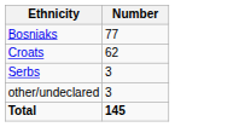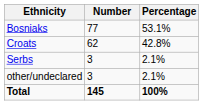 <table class="wikitable">
 <tr>
 <th width="100px">Ethnicity</th>
 <th width="80px">Number</th>
+<th width="80px">Percentage</th>
 </tr>
 <tr>
 <td><a href='#'>Bosniaks</a></td>
 <td>77</td>
+<td>53.1%</td>
 </tr>
 <tr>
 <td><a href='#'>Croats</a></td>
 <td>62</td>
+<td>42.8%</td>
 </tr>
 <tr>
 <td><a href='#'>Serbs</a></td>
 <td>3</td>
+<td>2.1%</td>
 </tr>
 <tr>
 <td>other/undeclared</td>
 <td>3</td>
+<td>2.1%</td>
 </tr>
 <tr>
 <td><strong>Total</strong></td>
 <td><strong>145</strong></td>
+<td><strong>100%</strong></td>
 </tr>
 </table>
